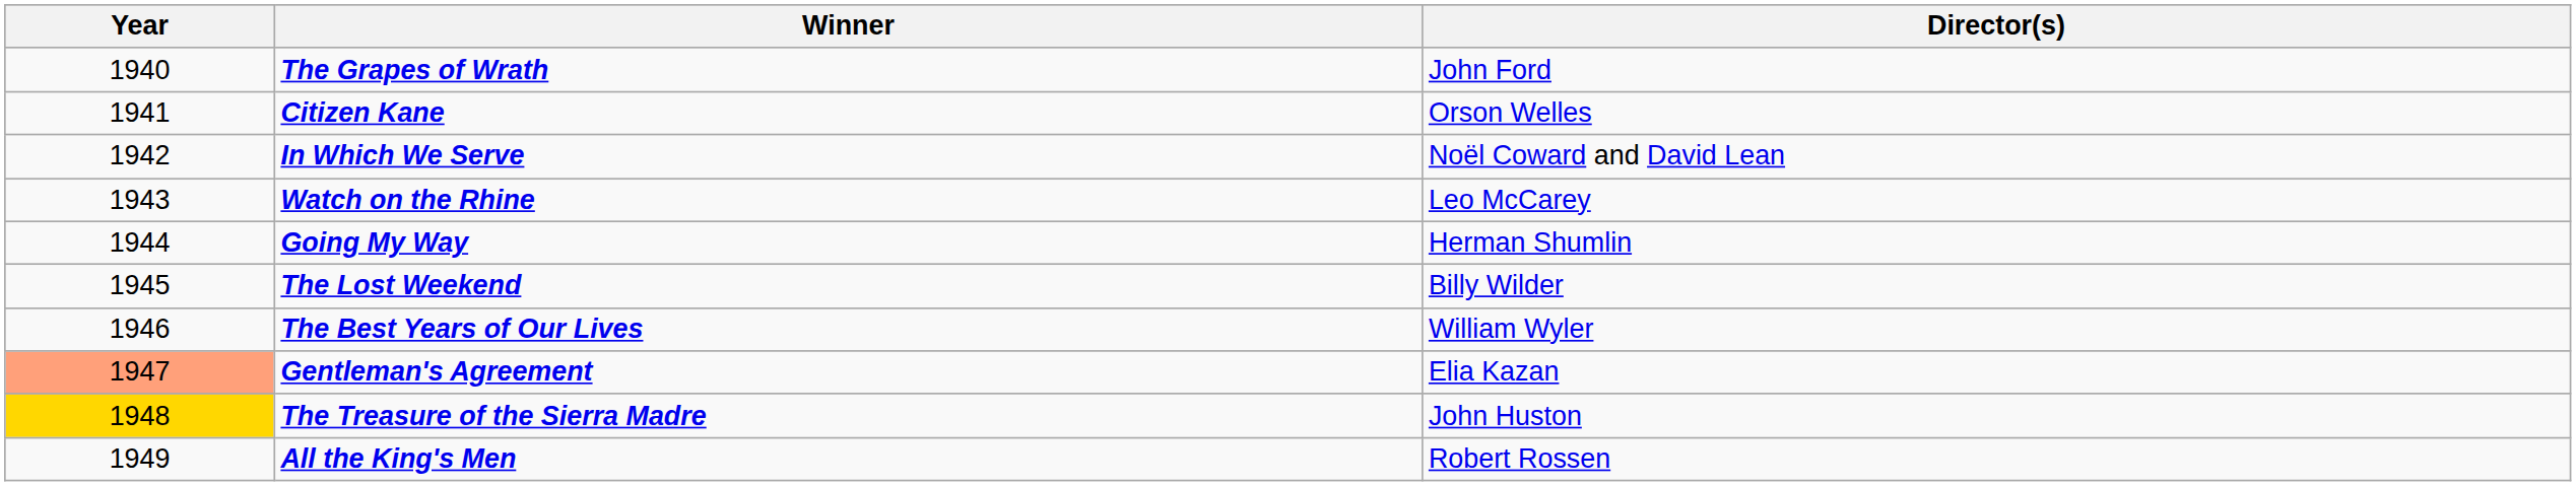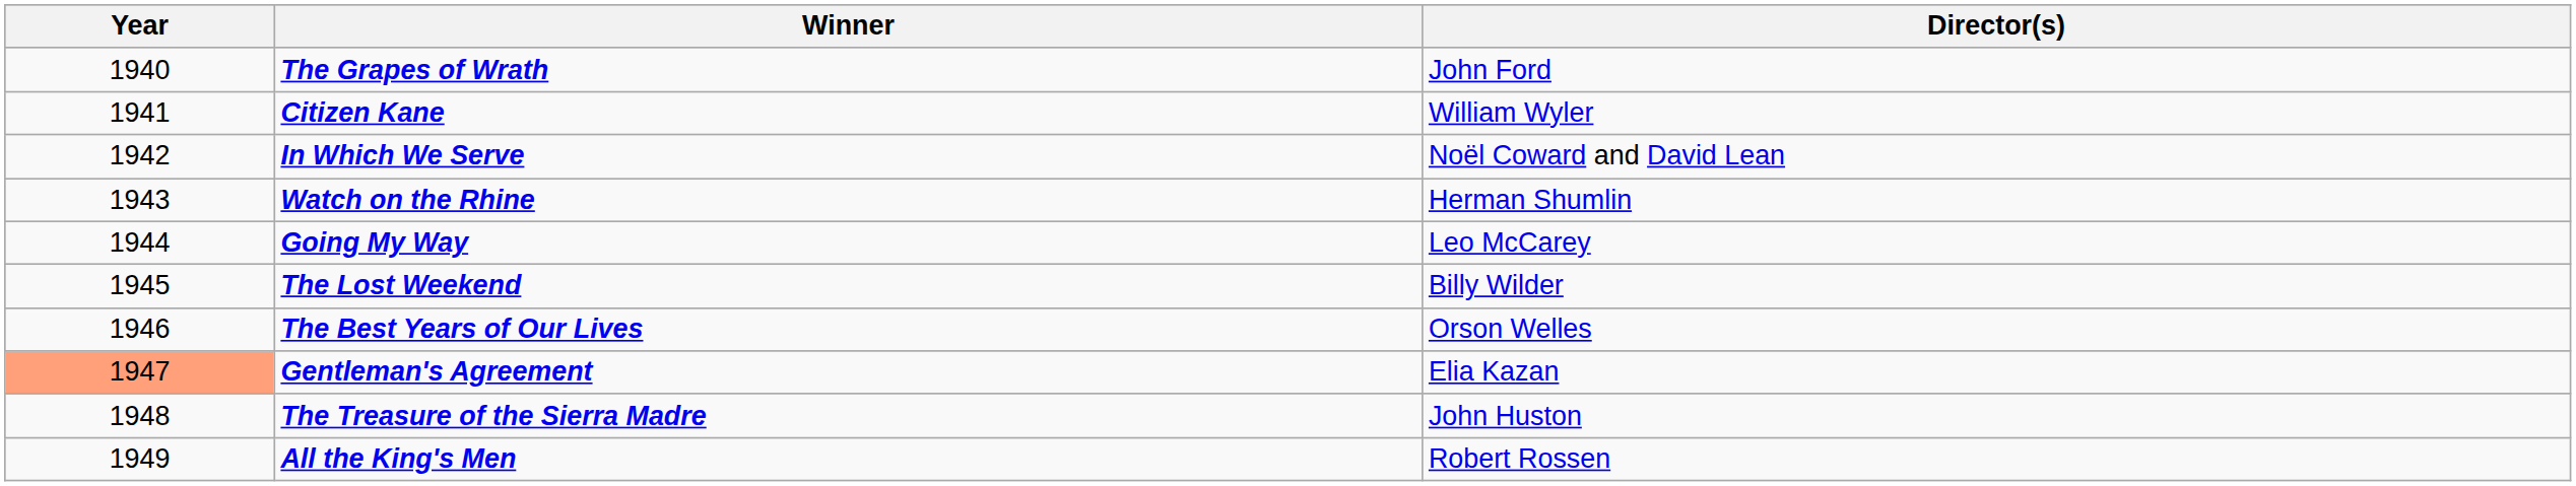 <table class="wikitable" width="95%" cellpadding="5">
 <tr>
 <th width="100"><strong>Year</strong></th>
 <th width="450"><strong>Winner</strong></th>
 <th width="450"><strong>Director(s)</strong></th>
 </tr>
 <tr>
 <td style="text-align:center;">1940</td>
 <td><strong><em><a href='#'>The Grapes of Wrath</a></em></strong></td>
 <td><a href='#'>John Ford</a></td>
 </tr>
 <tr>
 <td style="text-align:center;">1941</td>
 <td><strong><em><a href='#'>Citizen Kane</a></em></strong></td>
-<td><a href='#'>Orson Welles</a></td>
+<td><a href='#'>William Wyler</a></td>
 </tr>
 <tr>
 <td style="text-align:center;">1942</td>
 <td><strong><em><a href='#'>In Which We Serve</a></em></strong></td>
 <td><a href='#'>Noël Coward</a> and <a href='#'>David Lean</a></td>
 </tr>
 <tr>
 <td style="text-align:center;">1943</td>
 <td><strong><em><a href='#'>Watch on the Rhine</a></em></strong></td>
-<td><a href='#'>Leo McCarey</a></td>
+<td><a href='#'>Herman Shumlin</a></td>
 </tr>
 <tr>
 <td style="text-align:center;">1944</td>
 <td><strong><em><a href='#'>Going My Way</a></em></strong></td>
-<td><a href='#'>Herman Shumlin</a></td>
+<td><a href='#'>Leo McCarey</a></td>
 </tr>
 <tr>
 <td style="text-align:center;">1945</td>
 <td><strong><em><a href='#'>The Lost Weekend</a></em></strong></td>
 <td><a href='#'>Billy Wilder</a></td>
 </tr>
 <tr>
 <td style="text-align:center;">1946</td>
 <td><strong><em><a href='#'>The Best Years of Our Lives</a></em></strong></td>
-<td><a href='#'>William Wyler</a></td>
+<td><a href='#'>Orson Welles</a></td>
 </tr>
 <tr>
 <td style="background: lightsalmon; text-align:center;">1947</td>
 <td><strong><em><a href='#'>Gentleman's Agreement</a></em></strong></td>
 <td><a href='#'>Elia Kazan</a></td>
 </tr>
 <tr>
-<td style="background: gold; text-align:center;">1948</td>
+<td style="text-align:center;">1948</td>
 <td><strong><em><a href='#'>The Treasure of the Sierra Madre</a></em></strong></td>
 <td><a href='#'>John Huston</a></td>
 </tr>
 <tr>
 <td style="text-align:center;">1949</td>
 <td><strong><em><a href='#'>All the King's Men</a></em></strong></td>
 <td><a href='#'>Robert Rossen</a></td>
 </tr>
 </table>
